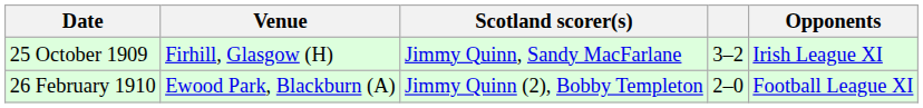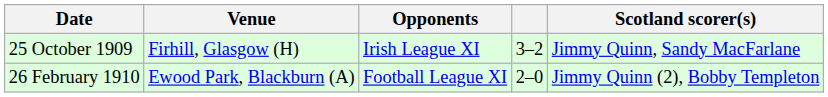 <table class="wikitable">
 <tr>
 <th>Date</th>
 <th>Venue</th>
+<th>Opponents</th>
+<th></th>
 <th>Scotland scorer(s)</th>
-<th></th>
-<th>Opponents</th>
 </tr>
 <tr bgcolor=#ddffdd>
 <td>25 October 1909</td>
 <td><a href='#'>Firhill</a>, <a href='#'>Glasgow</a> (H)</td>
+<td> <a href='#'>Irish League XI</a></td>
+<td align=center>3–2</td>
 <td><a href='#'>Jimmy Quinn</a>, <a href='#'>Sandy MacFarlane</a></td>
-<td align=center>3–2</td>
-<td> <a href='#'>Irish League XI</a></td>
 </tr>
 <tr bgcolor=#ddffdd>
 <td>26 February 1910</td>
 <td><a href='#'>Ewood Park</a>, <a href='#'>Blackburn</a> (A)</td>
+<td> <a href='#'>Football League XI</a></td>
+<td align=center>2–0</td>
 <td><a href='#'>Jimmy Quinn</a> (2), <a href='#'>Bobby Templeton</a></td>
-<td align=center>2–0</td>
-<td> <a href='#'>Football League XI</a></td>
 </tr>
 </table>
